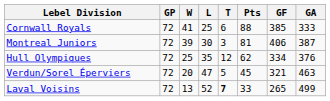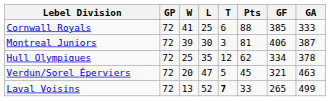 <table class="wikitable">
 <tr>
 <th bgcolor="#DDDDFF" width="40%">Lebel Division</th>
 <th bgcolor="#DDDDFF" width="5%">GP</th>
 <th bgcolor="#DDDDFF" width="5%">W</th>
 <th bgcolor="#DDDDFF" width="5%">L</th>
 <th bgcolor="#DDDDFF" width="5%">T</th>
 <th bgcolor="#DDDDFF" width="7.5%">Pts</th>
 <th bgcolor="#DDDDFF" width="7.5%">GF</th>
 <th bgcolor="#DDDDFF" width="7.5%">GA</th>
 </tr>
 <tr>
 <td><a href='#'>Cornwall Royals</a></td>
 <td>72</td>
 <td>41</td>
 <td>25</td>
 <td>6</td>
 <td>88</td>
 <td>385</td>
 <td>333</td>
 </tr>
 <tr>
 <td><a href='#'>Montreal Juniors</a></td>
 <td>72</td>
 <td>39</td>
 <td>30</td>
 <td>3</td>
 <td>81</td>
 <td>406</td>
 <td>387</td>
 </tr>
 <tr>
 <td><a href='#'>Hull Olympiques</a></td>
 <td>72</td>
 <td>25</td>
 <td>35</td>
 <td>12</td>
 <td>62</td>
 <td>334</td>
-<td>376</td>
+<td>378</td>
 </tr>
 <tr>
 <td><a href='#'>Verdun/Sorel Éperviers</a></td>
 <td>72</td>
 <td>20</td>
 <td>47</td>
 <td>5</td>
 <td>45</td>
 <td>321</td>
 <td>463</td>
 </tr>
 <tr>
 <td><a href='#'>Laval Voisins</a></td>
 <td>72</td>
 <td>13</td>
 <td>52</td>
 <td><strong>7</strong></td>
 <td>33</td>
 <td>265</td>
 <td>499</td>
 </tr>
 </table>
